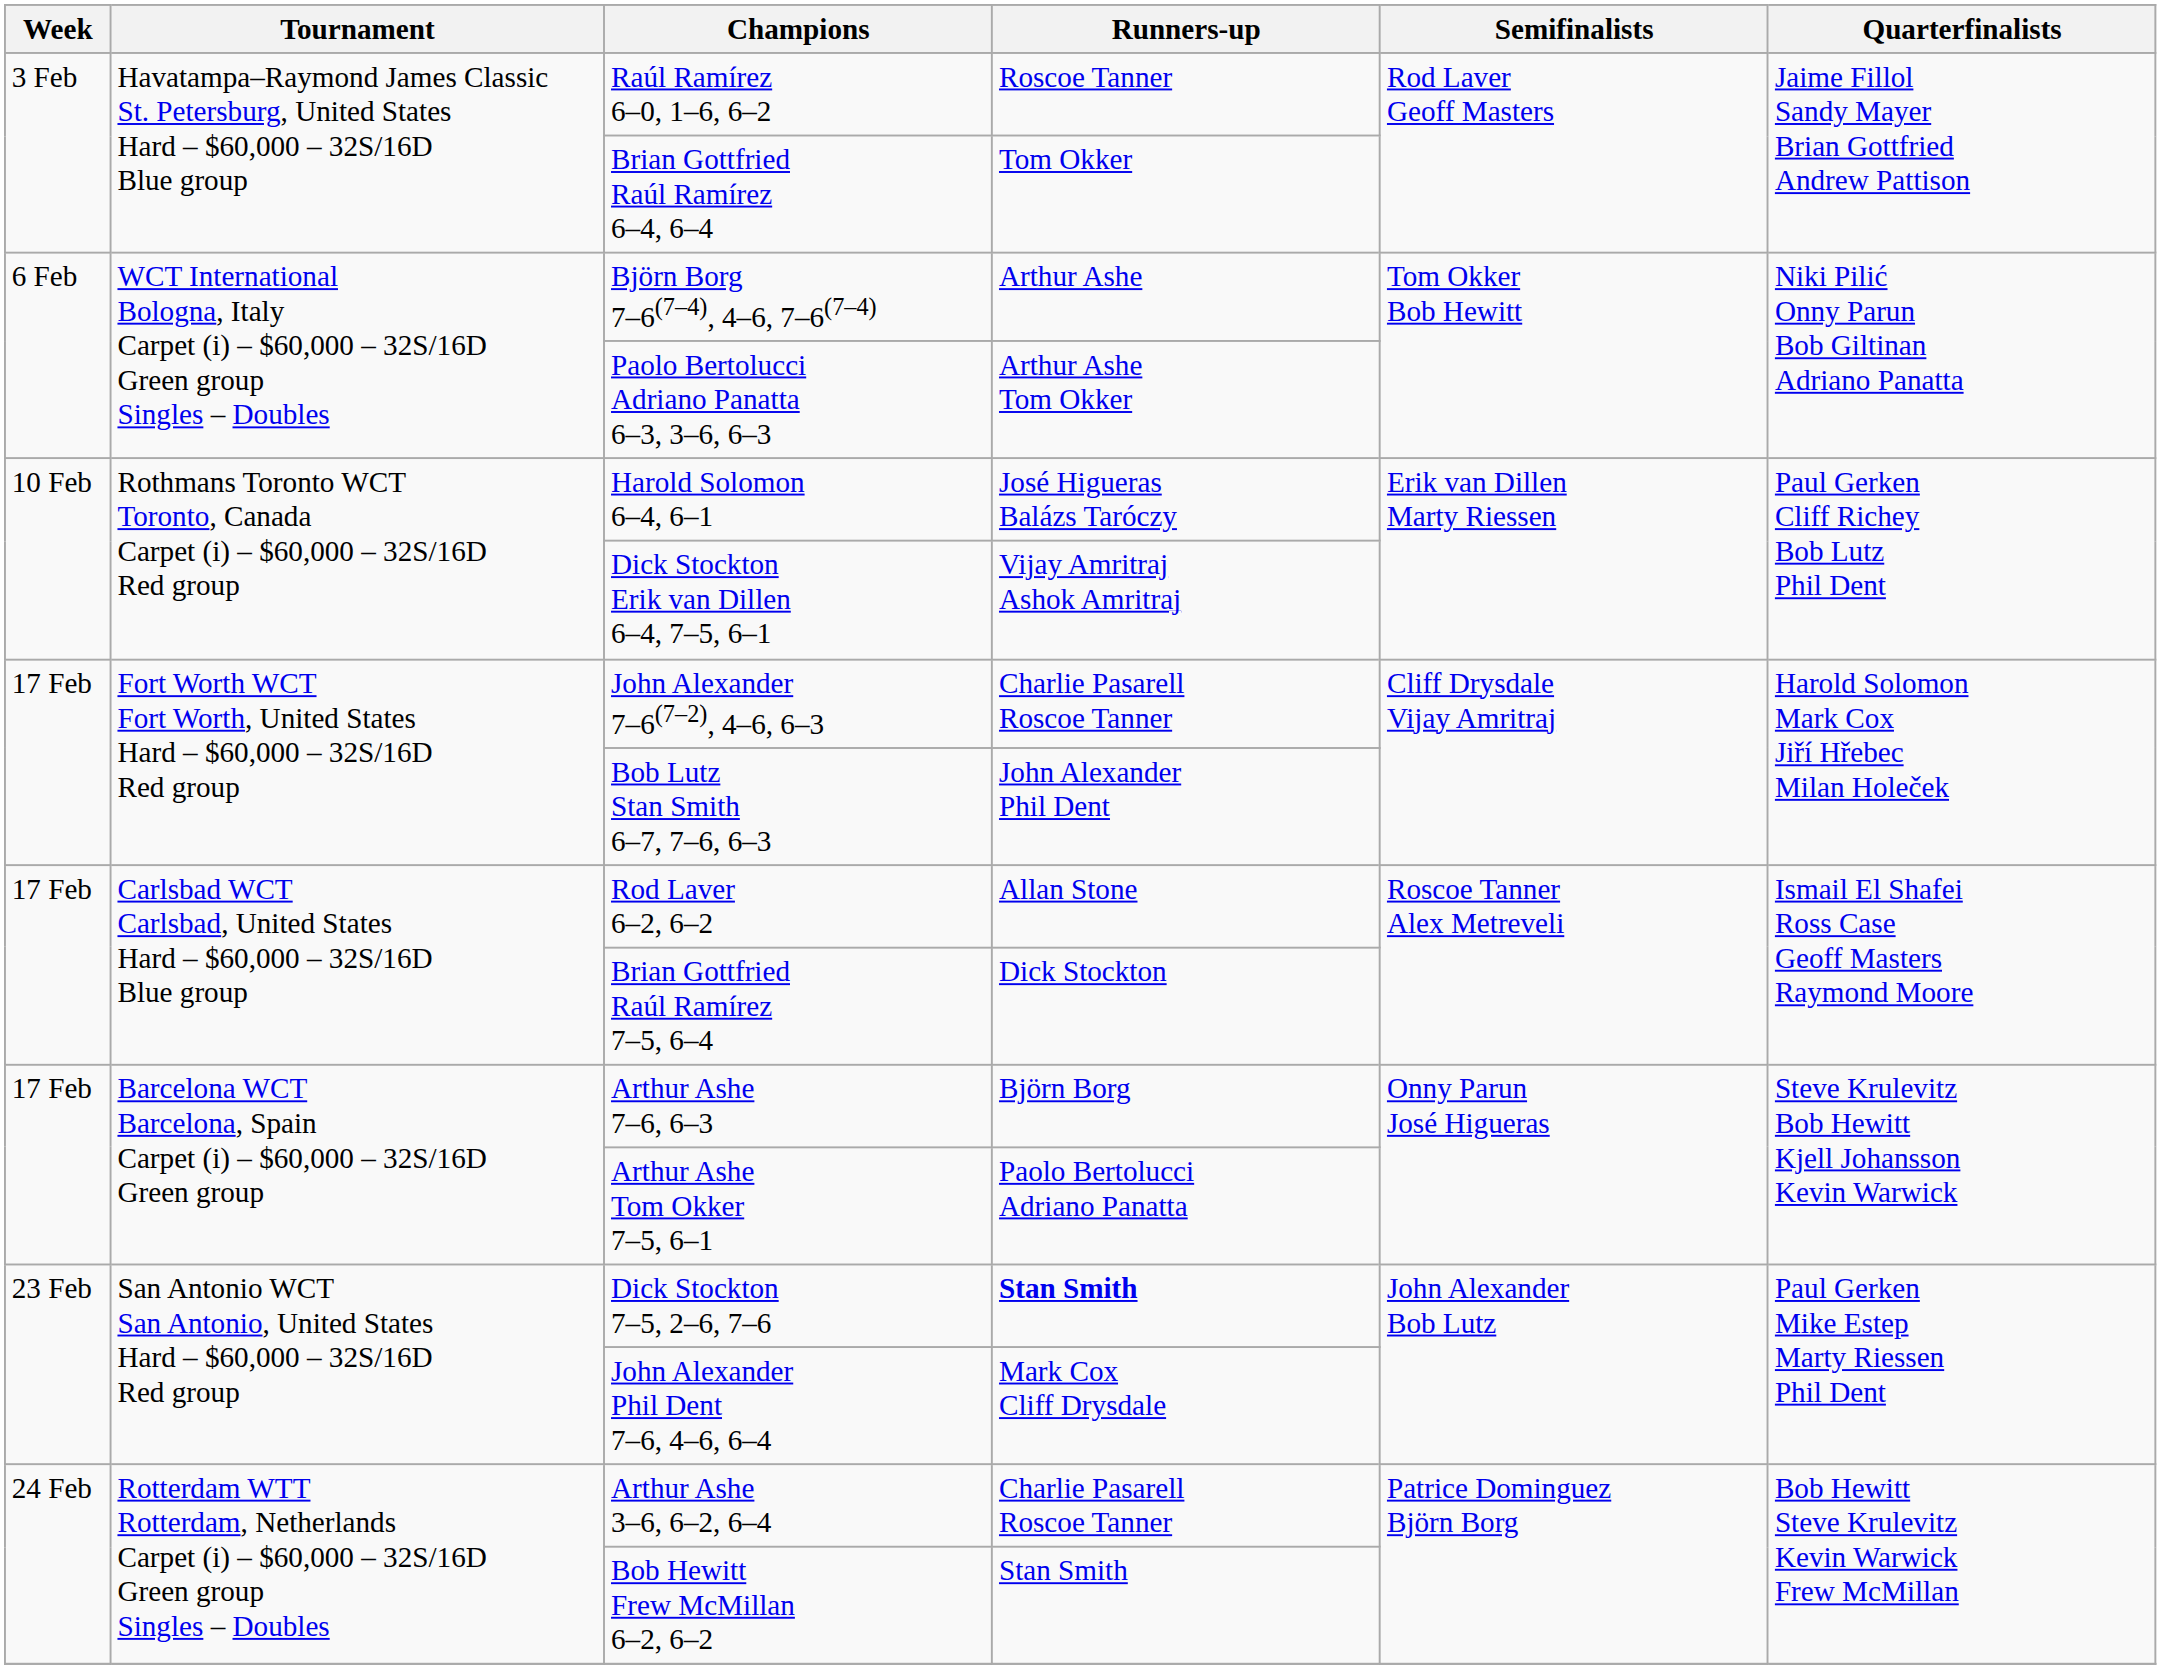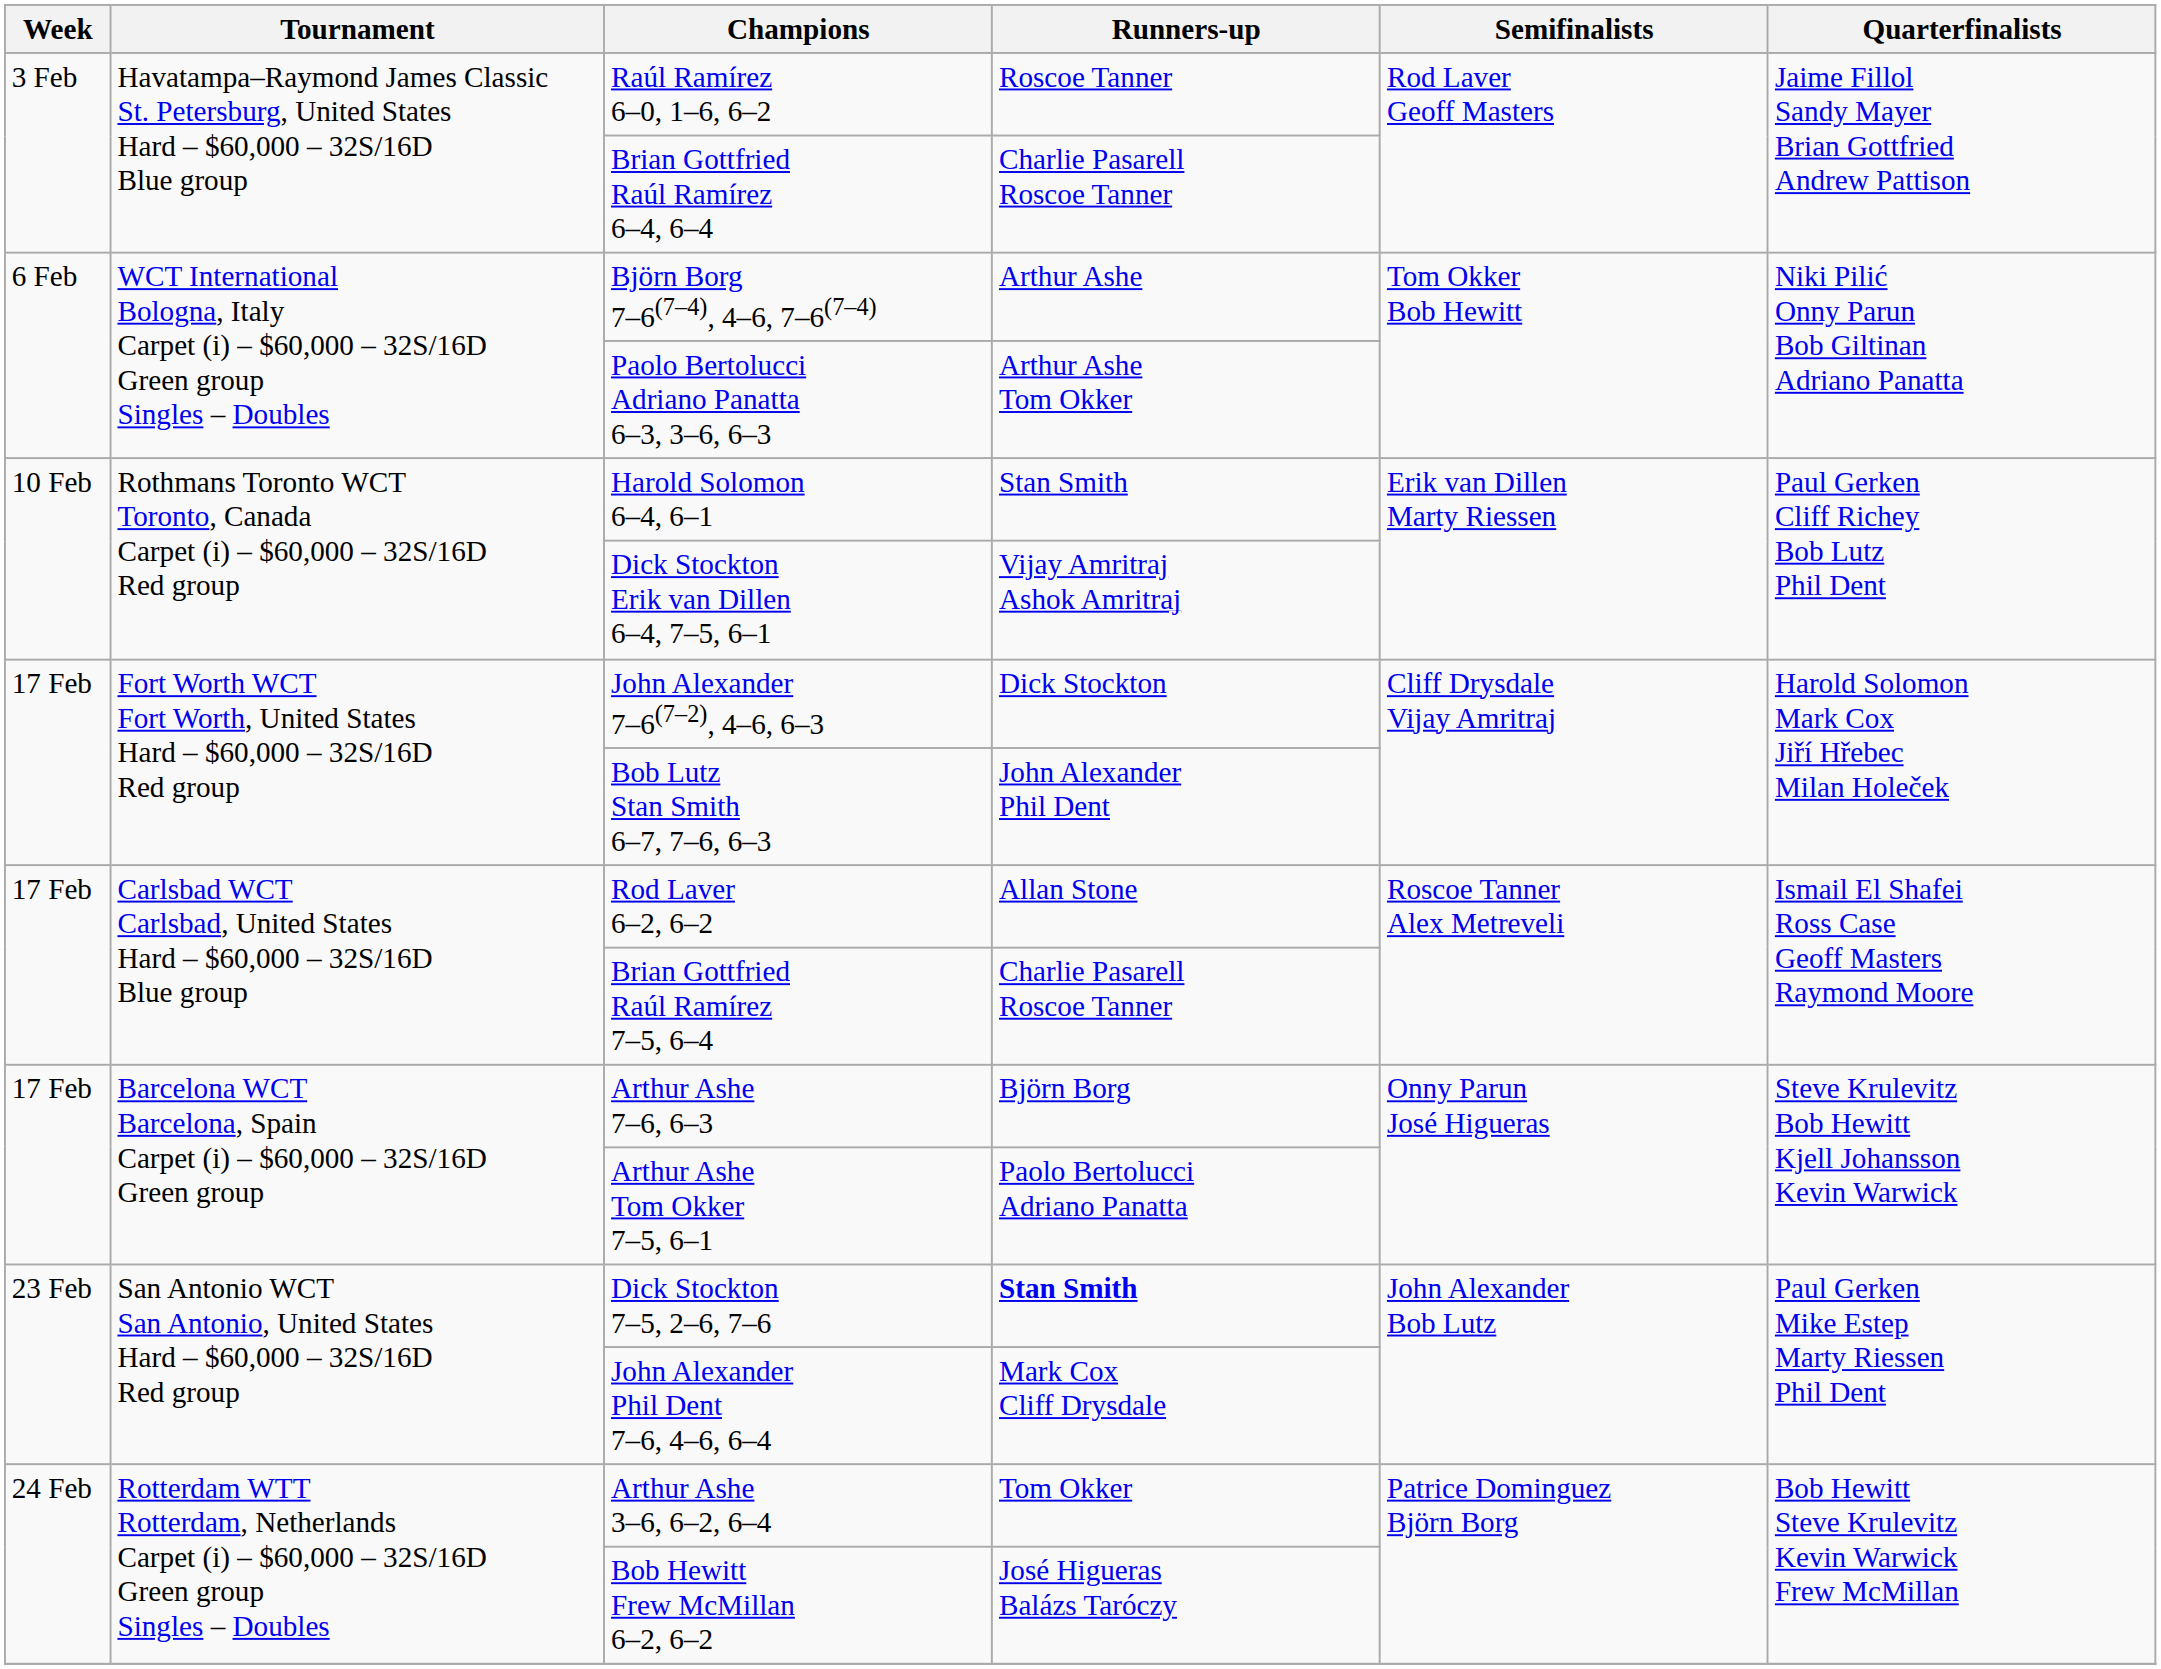 <table class=wikitable style=font-size:95%>
 <tr>
 <th style="width:48px;">Week</th>
 <th style="width:250px;">Tournament</th>
 <th style="width:195px;">Champions</th>
 <th style="width:195px;">Runners-up</th>
 <th style="width:195px;">Semifinalists</th>
 <th style="width:195px;">Quarterfinalists</th>
 </tr>
 <tr valign=top>
 <td rowspan=2>3 Feb</td>
 <td rowspan=2>Havatampa–Raymond James Classic <br><a href='#'>St. Petersburg</a>, United States<br>Hard – $60,000 – 32S/16D <br> Blue group</td>
 <td> <a href='#'>Raúl Ramírez</a><br>6–0, 1–6, 6–2</td>
 <td> <a href='#'>Roscoe Tanner</a></td>
 <td rowspan=2> <a href='#'>Rod Laver</a><br> <a href='#'>Geoff Masters</a></td>
 <td rowspan=2> <a href='#'>Jaime Fillol</a><br> <a href='#'>Sandy Mayer</a><br> <a href='#'>Brian Gottfried</a><br> <a href='#'>Andrew Pattison</a></td>
 </tr>
 <tr valign=top>
 <td> <a href='#'>Brian Gottfried</a><br> <a href='#'>Raúl Ramírez</a><br>6–4, 6–4</td>
-<td> <a href='#'>Tom Okker</a></td>
+<td> <a href='#'>Charlie Pasarell</a><br> <a href='#'>Roscoe Tanner</a></td>
 </tr>
 <tr valign=top>
 <td rowspan=2>6 Feb</td>
 <td rowspan=2><a href='#'>WCT International</a> <br><a href='#'>Bologna</a>, Italy<br> Carpet (i) – $60,000 – 32S/16D <br> Green group <br> <a href='#'>Singles</a> – <a href='#'>Doubles</a></td>
 <td> <a href='#'>Björn Borg</a><br>7–6<sup>(7–4)</sup>, 4–6, 7–6<sup>(7–4)</sup></td>
 <td> <a href='#'>Arthur Ashe</a></td>
 <td rowspan=2> <a href='#'>Tom Okker</a><br> <a href='#'>Bob Hewitt</a></td>
 <td rowspan=2> <a href='#'>Niki Pilić</a><br> <a href='#'>Onny Parun</a><br> <a href='#'>Bob Giltinan</a><br> <a href='#'>Adriano Panatta</a></td>
 </tr>
 <tr valign=top>
 <td> <a href='#'>Paolo Bertolucci</a><br> <a href='#'>Adriano Panatta</a><br>6–3, 3–6, 6–3</td>
 <td> <a href='#'>Arthur Ashe</a><br> <a href='#'>Tom Okker</a></td>
 </tr>
 <tr valign=top>
 <td rowspan=2>10 Feb</td>
 <td rowspan=2>Rothmans Toronto WCT <br><a href='#'>Toronto</a>, Canada<br> Carpet (i) – $60,000 – 32S/16D <br> Red group</td>
 <td> <a href='#'>Harold Solomon</a><br>6–4, 6–1</td>
-<td> <a href='#'>José Higueras</a><br> <a href='#'>Balázs Taróczy</a></td>
+<td> <a href='#'>Stan Smith</a></td>
 <td rowspan=2> <a href='#'>Erik van Dillen</a><br> <a href='#'>Marty Riessen</a></td>
 <td rowspan=2> <a href='#'>Paul Gerken</a><br> <a href='#'>Cliff Richey</a><br> <a href='#'>Bob Lutz</a><br> <a href='#'>Phil Dent</a></td>
 </tr>
 <tr valign=top>
 <td> <a href='#'>Dick Stockton</a><br> <a href='#'>Erik van Dillen</a><br>6–4, 7–5, 6–1</td>
 <td> <a href='#'>Vijay Amritraj</a><br> <a href='#'>Ashok Amritraj</a></td>
 </tr>
 <tr valign=top>
 <td rowspan=2>17 Feb</td>
 <td rowspan=2><a href='#'>Fort Worth WCT</a> <br><a href='#'>Fort Worth</a>, United States<br> Hard – $60,000 – 32S/16D <br> Red group</td>
 <td> <a href='#'>John Alexander</a><br>7–6<sup>(7–2)</sup>, 4–6, 6–3</td>
-<td> <a href='#'>Charlie Pasarell</a><br> <a href='#'>Roscoe Tanner</a></td>
+<td> <a href='#'>Dick Stockton</a></td>
 <td rowspan=2> <a href='#'>Cliff Drysdale</a><br> <a href='#'>Vijay Amritraj</a></td>
 <td rowspan=2> <a href='#'>Harold Solomon</a><br> <a href='#'>Mark Cox</a><br> <a href='#'>Jiří Hřebec</a><br> <a href='#'>Milan Holeček</a></td>
 </tr>
 <tr valign=top>
 <td> <a href='#'>Bob Lutz</a><br> <a href='#'>Stan Smith</a><br>6–7, 7–6, 6–3</td>
 <td> <a href='#'>John Alexander</a><br> <a href='#'>Phil Dent</a></td>
 </tr>
 <tr valign=top>
 <td rowspan=2>17 Feb</td>
 <td rowspan=2><a href='#'>Carlsbad WCT</a> <br><a href='#'>Carlsbad</a>, United States<br> Hard – $60,000 – 32S/16D <br> Blue group</td>
 <td> <a href='#'>Rod Laver</a><br>6–2, 6–2</td>
 <td> <a href='#'>Allan Stone</a></td>
 <td rowspan=2> <a href='#'>Roscoe Tanner</a><br> <a href='#'>Alex Metreveli</a></td>
 <td rowspan=2> <a href='#'>Ismail El Shafei</a><br> <a href='#'>Ross Case</a><br> <a href='#'>Geoff Masters</a><br> <a href='#'>Raymond Moore</a></td>
 </tr>
 <tr valign=top>
 <td> <a href='#'>Brian Gottfried</a><br> <a href='#'>Raúl Ramírez</a><br>7–5, 6–4</td>
-<td> <a href='#'>Dick Stockton</a></td>
+<td> <a href='#'>Charlie Pasarell</a><br> <a href='#'>Roscoe Tanner</a></td>
 </tr>
 <tr valign=top>
 <td rowspan=2>17 Feb</td>
 <td rowspan=2><a href='#'>Barcelona WCT</a> <br><a href='#'>Barcelona</a>, Spain<br> Carpet (i) – $60,000 – 32S/16D <br> Green group</td>
 <td> <a href='#'>Arthur Ashe</a><br>7–6, 6–3</td>
 <td> <a href='#'>Björn Borg</a></td>
 <td rowspan=2> <a href='#'>Onny Parun</a><br> <a href='#'>José Higueras</a></td>
 <td rowspan=2> <a href='#'>Steve Krulevitz</a><br> <a href='#'>Bob Hewitt</a><br> <a href='#'>Kjell Johansson</a><br> <a href='#'>Kevin Warwick</a></td>
 </tr>
 <tr valign=top>
 <td> <a href='#'>Arthur Ashe</a><br> <a href='#'>Tom Okker</a><br>7–5, 6–1</td>
 <td> <a href='#'>Paolo Bertolucci</a><br> <a href='#'>Adriano Panatta</a></td>
 </tr>
 <tr valign=top>
 <td rowspan=2>23 Feb</td>
 <td rowspan=2>San Antonio WCT <br><a href='#'>San Antonio</a>, United States<br> Hard – $60,000 – 32S/16D <br> Red group</td>
 <td> <a href='#'>Dick Stockton</a><br>7–5, 2–6, 7–6</td>
 <td><strong> <a href='#'>Stan Smith</a></strong></td>
 <td rowspan=2> <a href='#'>John Alexander</a> <br> <a href='#'>Bob Lutz</a></td>
 <td rowspan=2> <a href='#'>Paul Gerken</a><br> <a href='#'>Mike Estep</a><br> <a href='#'>Marty Riessen</a><br> <a href='#'>Phil Dent</a></td>
 </tr>
 <tr valign=top>
 <td> <a href='#'>John Alexander</a><br> <a href='#'>Phil Dent</a><br>7–6, 4–6, 6–4</td>
 <td> <a href='#'>Mark Cox</a><br> <a href='#'>Cliff Drysdale</a></td>
 </tr>
 <tr valign=top>
 <td rowspan=2>24 Feb</td>
 <td rowspan=2><a href='#'>Rotterdam WTT</a> <br><a href='#'>Rotterdam</a>, Netherlands<br> Carpet (i) – $60,000 – 32S/16D <br> Green group <br> <a href='#'>Singles</a> – <a href='#'>Doubles</a></td>
 <td> <a href='#'>Arthur Ashe</a><br>3–6, 6–2, 6–4</td>
-<td> <a href='#'>Charlie Pasarell</a><br> <a href='#'>Roscoe Tanner</a></td>
+<td> <a href='#'>Tom Okker</a></td>
 <td rowspan=2> <a href='#'>Patrice Dominguez</a> <br> <a href='#'>Björn Borg</a></td>
 <td rowspan=2> <a href='#'>Bob Hewitt</a><br> <a href='#'>Steve Krulevitz</a><br> <a href='#'>Kevin Warwick</a><br> <a href='#'>Frew McMillan</a></td>
 </tr>
 <tr valign=top>
 <td> <a href='#'>Bob Hewitt</a><br> <a href='#'>Frew McMillan</a><br>6–2, 6–2</td>
-<td> <a href='#'>Stan Smith</a></td>
+<td> <a href='#'>José Higueras</a><br> <a href='#'>Balázs Taróczy</a></td>
 </tr>
 <tr valign=top>
 </tr>
 </table>
